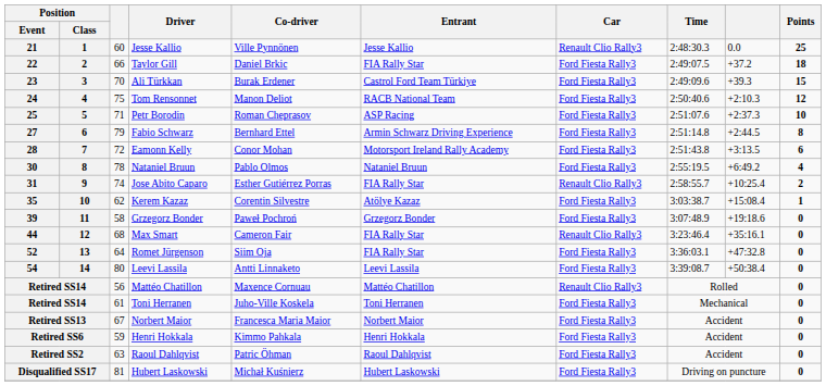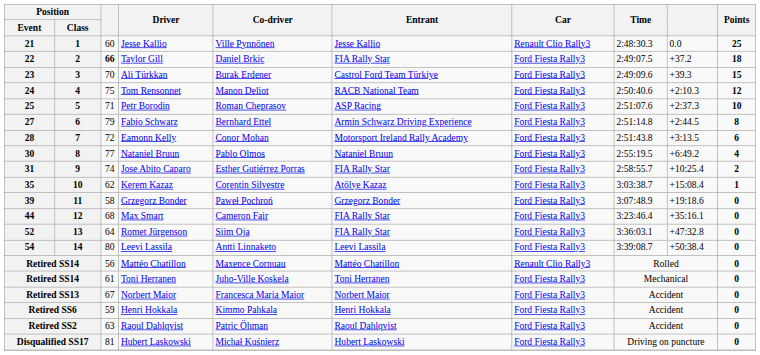 <table class="wikitable" width=85% style="font-size: 85%;">
 <tr>
 <th colspan="2">Position</th>
 <th rowspan="2"></th>
 <th rowspan="2">Driver</th>
 <th rowspan="2">Co-driver</th>
 <th rowspan="2">Entrant</th>
 <th rowspan="2">Car</th>
 <th rowspan="2">Time</th>
 <th rowspan="2"></th>
 <th rowspan="2">Points</th>
 </tr>
 <tr>
 <th>Event</th>
 <th>Class</th>
 </tr>
 <tr>
 <th>21</th>
 <th>1</th>
 <td align="center">60</td>
 <td><a href='#'>Jesse Kallio</a></td>
 <td><a href='#'>Ville Pynnönen</a></td>
 <td><a href='#'>Jesse Kallio</a></td>
 <td><a href='#'>Renault Clio Rally3</a></td>
 <td>2:48:30.3</td>
 <td>0.0</td>
 <td align="center"><strong>25</strong></td>
 </tr>
 <tr>
 <th>22</th>
 <th>2</th>
-<td align="center">66</td>
+<td align="center"><strong>66</strong></td>
 <td><a href='#'>Taylor Gill</a></td>
 <td><a href='#'>Daniel Brkic</a></td>
 <td><a href='#'>FIA Rally Star</a></td>
 <td><a href='#'>Ford Fiesta Rally3</a></td>
 <td>2:49:07.5</td>
 <td>+37.2</td>
 <td align="center"><strong>18</strong></td>
 </tr>
 <tr>
 <th>23</th>
 <th>3</th>
 <td align="center">70</td>
 <td><a href='#'>Ali Türkkan</a></td>
 <td><a href='#'>Burak Erdener</a></td>
 <td><a href='#'>Castrol Ford Team Türkiye</a></td>
 <td><a href='#'>Ford Fiesta Rally3</a></td>
 <td>2:49:09.6</td>
 <td>+39.3</td>
 <td align="center"><strong>15</strong></td>
 </tr>
 <tr>
 <th>24</th>
 <th>4</th>
 <td align="center">75</td>
 <td><a href='#'>Tom Rensonnet</a></td>
 <td><a href='#'>Manon Deliot</a></td>
 <td><a href='#'>RACB National Team</a></td>
 <td><a href='#'>Ford Fiesta Rally3</a></td>
 <td>2:50:40.6</td>
 <td>+2:10.3</td>
 <td align="center"><strong>12</strong></td>
 </tr>
 <tr>
 <th>25</th>
 <th>5</th>
 <td align="center">71</td>
 <td><a href='#'>Petr Borodin</a></td>
 <td><a href='#'>Roman Cheprasov</a></td>
 <td><a href='#'>ASP Racing</a></td>
 <td><a href='#'>Ford Fiesta Rally3</a></td>
 <td>2:51:07.6</td>
 <td>+2:37.3</td>
 <td align="center"><strong>10</strong></td>
 </tr>
 <tr>
 <th>27</th>
 <th>6</th>
 <td align="center">79</td>
 <td><a href='#'>Fabio Schwarz</a></td>
 <td><a href='#'>Bernhard Ettel</a></td>
 <td><a href='#'>Armin Schwarz Driving Experience</a></td>
 <td><a href='#'>Ford Fiesta Rally3</a></td>
 <td>2:51:14.8</td>
 <td>+2:44.5</td>
 <td align="center"><strong>8</strong></td>
 </tr>
 <tr>
 <th>28</th>
 <th>7</th>
 <td align="center">72</td>
 <td><a href='#'>Eamonn Kelly</a></td>
 <td><a href='#'>Conor Mohan</a></td>
 <td><a href='#'>Motorsport Ireland Rally Academy</a></td>
 <td><a href='#'>Ford Fiesta Rally3</a></td>
 <td>2:51:43.8</td>
 <td>+3:13.5</td>
 <td align="center"><strong>6</strong></td>
 </tr>
 <tr>
 <th>30</th>
 <th>8</th>
-<td align="center">78</td>
+<td align="center">77</td>
 <td><a href='#'>Nataniel Bruun</a></td>
 <td><a href='#'>Pablo Olmos</a></td>
 <td><a href='#'>Nataniel Bruun</a></td>
 <td><a href='#'>Ford Fiesta Rally3</a></td>
 <td>2:55:19.5</td>
 <td>+6:49.2</td>
 <td align="center"><strong>4</strong></td>
 </tr>
 <tr>
 <th>31</th>
 <th>9</th>
 <td align="center">74</td>
 <td><a href='#'>Jose Abito Caparo</a></td>
 <td><a href='#'>Esther Gutiérrez Porras</a></td>
 <td><a href='#'>FIA Rally Star</a></td>
-<td><a href='#'>Renault Clio Rally3</a></td>
+<td><a href='#'>Ford Fiesta Rally3</a></td>
 <td>2:58:55.7</td>
 <td>+10:25.4</td>
 <td align="center"><strong>2</strong></td>
 </tr>
 <tr>
 <th>35</th>
 <th>10</th>
 <td align="center">62</td>
 <td><a href='#'>Kerem Kazaz</a></td>
 <td><a href='#'>Corentin Silvestre</a></td>
 <td><a href='#'>Atölye Kazaz</a></td>
 <td><a href='#'>Ford Fiesta Rally3</a></td>
 <td>3:03:38.7</td>
 <td>+15:08.4</td>
 <td align="center"><strong>1</strong></td>
 </tr>
 <tr>
 <th>39</th>
 <th>11</th>
 <td align="center">58</td>
 <td><a href='#'>Grzegorz Bonder</a></td>
 <td><a href='#'>Paweł Pochroń</a></td>
 <td><a href='#'>Grzegorz Bonder</a></td>
 <td><a href='#'>Ford Fiesta Rally3</a></td>
 <td>3:07:48.9</td>
 <td>+19:18.6</td>
 <td align="center"><strong>0</strong></td>
 </tr>
 <tr>
 <th>44</th>
 <th>12</th>
 <td align="center">68</td>
 <td><a href='#'>Max Smart</a></td>
 <td><a href='#'>Cameron Fair</a></td>
 <td><a href='#'>FIA Rally Star</a></td>
-<td><a href='#'>Renault Clio Rally3</a></td>
+<td><a href='#'>Ford Fiesta Rally3</a></td>
 <td>3:23:46.4</td>
 <td>+35:16.1</td>
 <td align="center"><strong>0</strong></td>
 </tr>
 <tr>
 <th>52</th>
 <th>13</th>
 <td align="center">64</td>
 <td><a href='#'>Romet Jürgenson</a></td>
 <td><a href='#'>Siim Oja</a></td>
 <td><a href='#'>FIA Rally Star</a></td>
 <td><a href='#'>Ford Fiesta Rally3</a></td>
 <td>3:36:03.1</td>
 <td>+47:32.8</td>
 <td align="center"><strong>0</strong></td>
 </tr>
 <tr>
 <th>54</th>
 <th>14</th>
 <td align="center">80</td>
 <td><a href='#'>Leevi Lassila</a></td>
 <td><a href='#'>Antti Linnaketo</a></td>
 <td><a href='#'>Leevi Lassila</a></td>
 <td><a href='#'>Ford Fiesta Rally3</a></td>
 <td>3:39:08.7</td>
 <td>+50:38.4</td>
 <td align="center"><strong>0</strong></td>
 </tr>
 <tr>
 <th colspan="2">Retired SS14</th>
 <td align="center">56</td>
 <td><a href='#'>Mattéo Chatillon</a></td>
 <td><a href='#'>Maxence Cornuau</a></td>
 <td><a href='#'>Mattéo Chatillon</a></td>
 <td><a href='#'>Renault Clio Rally3</a></td>
 <td align="center" colspan="2">Rolled</td>
 <td align="center"><strong>0</strong></td>
 </tr>
 <tr>
 <th colspan="2">Retired SS14</th>
 <td align="center">61</td>
 <td><a href='#'>Toni Herranen</a></td>
 <td><a href='#'>Juho-Ville Koskela</a></td>
 <td><a href='#'>Toni Herranen</a></td>
 <td><a href='#'>Ford Fiesta Rally3</a></td>
 <td align="center" colspan="2">Mechanical</td>
 <td align="center"><strong>0</strong></td>
 </tr>
 <tr>
 <th colspan="2">Retired SS13</th>
 <td align="center">67</td>
 <td><a href='#'>Norbert Maior</a></td>
 <td><a href='#'>Francesca Maria Maior</a></td>
 <td><a href='#'>Norbert Maior</a></td>
 <td><a href='#'>Ford Fiesta Rally3</a></td>
 <td align="center" colspan="2">Accident</td>
 <td align="center"><strong>0</strong></td>
 </tr>
 <tr>
 <th colspan="2">Retired SS6</th>
 <td align="center">59</td>
 <td><a href='#'>Henri Hokkala</a></td>
 <td><a href='#'>Kimmo Pahkala</a></td>
 <td><a href='#'>Henri Hokkala</a></td>
 <td><a href='#'>Ford Fiesta Rally3</a></td>
 <td align="center" colspan="2">Accident</td>
 <td align="center"><strong>0</strong></td>
 </tr>
 <tr>
 <th colspan="2">Retired SS2</th>
 <td align="center">63</td>
 <td><a href='#'>Raoul Dahlqvist</a></td>
 <td><a href='#'>Patric Öhman</a></td>
 <td><a href='#'>Raoul Dahlqvist</a></td>
 <td><a href='#'>Ford Fiesta Rally3</a></td>
 <td align="center" colspan="2">Accident</td>
 <td align="center"><strong>0</strong></td>
 </tr>
 <tr>
 <th colspan="2">Disqualified SS17</th>
 <td align="center">81</td>
 <td><a href='#'>Hubert Laskowski</a></td>
 <td><a href='#'>Michał Kuśnierz</a></td>
 <td><a href='#'>Hubert Laskowski</a></td>
 <td><a href='#'>Ford Fiesta Rally3</a></td>
 <td align="center" colspan="2">Driving on puncture</td>
 <td align="center"><strong>0</strong></td>
 </tr>
 <tr>
 </tr>
 </table>
